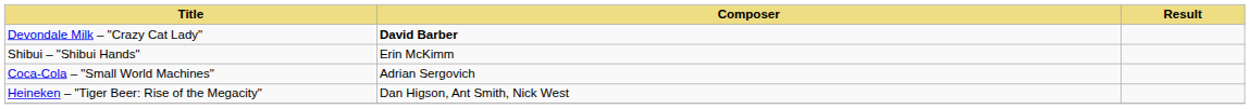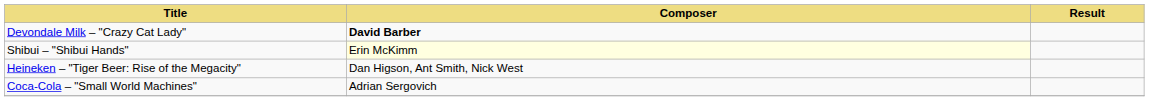 <table class="wikitable" width=100%>
 <tr>
 <th style="width:30%;background:#EEDD82;">Title</th>
 <th style="width:60%;background:#EEDD82;">Composer</th>
 <th style="width:10%;background:#EEDD82;">Result<br></th>
 </tr>
 <tr>
 <td><a href='#'>Devondale Milk</a> – "Crazy Cat Lady"</td>
 <td><strong>David Barber</strong></td>
 <td></td>
 </tr>
 <tr>
 <td>Shibui – "Shibui Hands"</td>
-<td>Erin McKimm</td>
+<td style="background: lightyellow;">Erin McKimm</td>
+<td></td>
+</tr>
+<tr>
+<td><a href='#'>Heineken</a> – "Tiger Beer: Rise of the Megacity"</td>
+<td>Dan Higson, Ant Smith, Nick West</td>
 <td></td>
 </tr>
 <tr>
 <td><a href='#'>Coca-Cola</a> – "Small World Machines"</td>
 <td>Adrian Sergovich</td>
 <td></td>
 </tr>
 <tr>
-<td><a href='#'>Heineken</a> – "Tiger Beer: Rise of the Megacity"</td>
-<td>Dan Higson, Ant Smith, Nick West</td>
-<td></td>
-</tr>
-<tr>
 </tr>
 </table>
